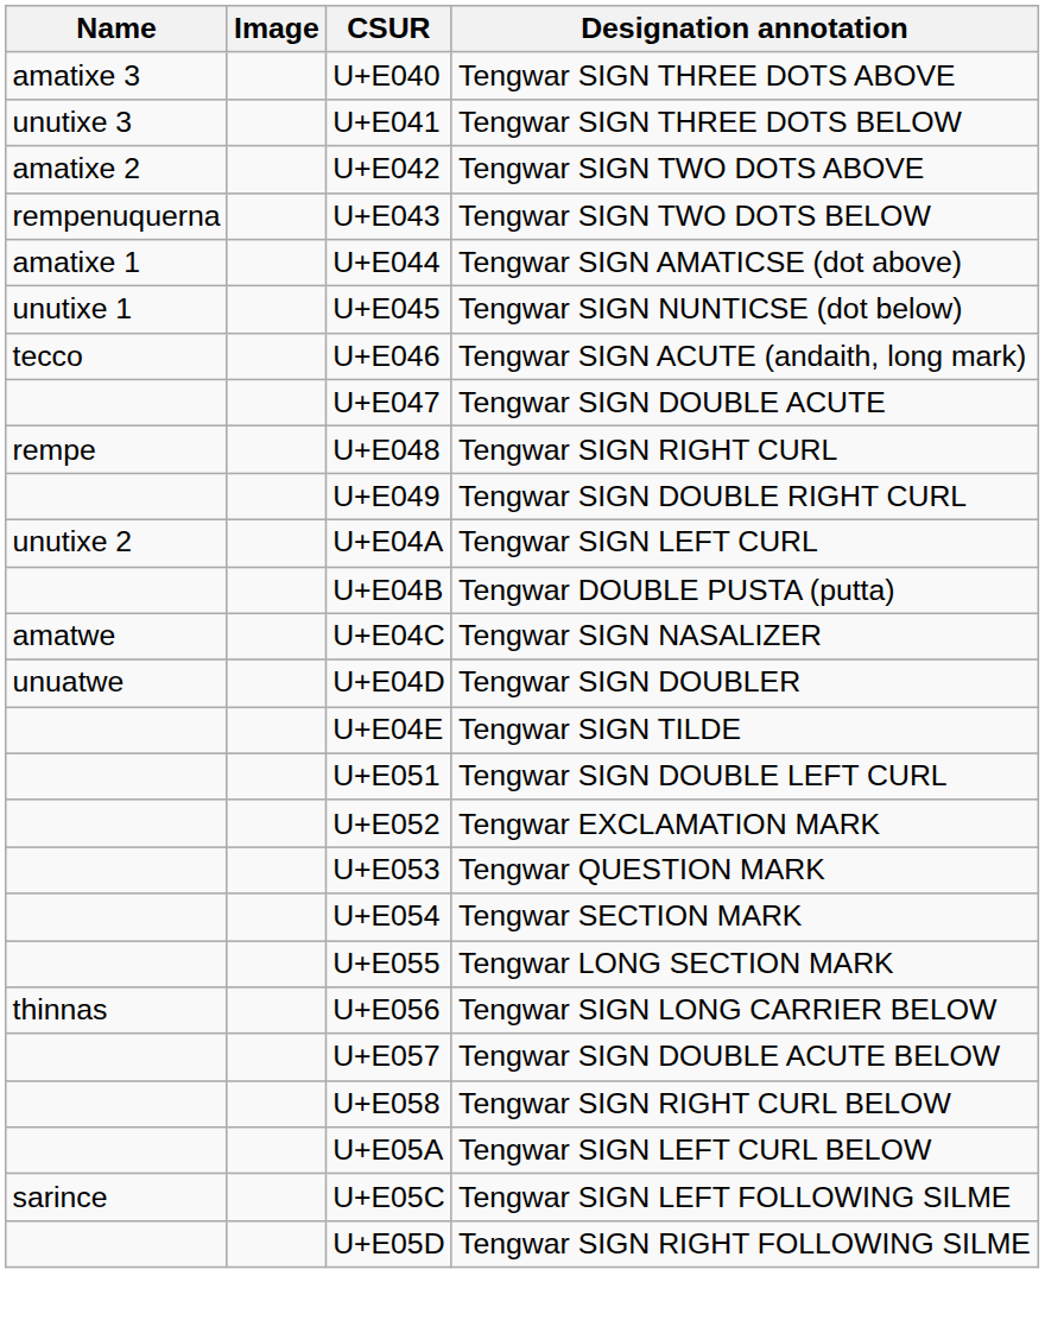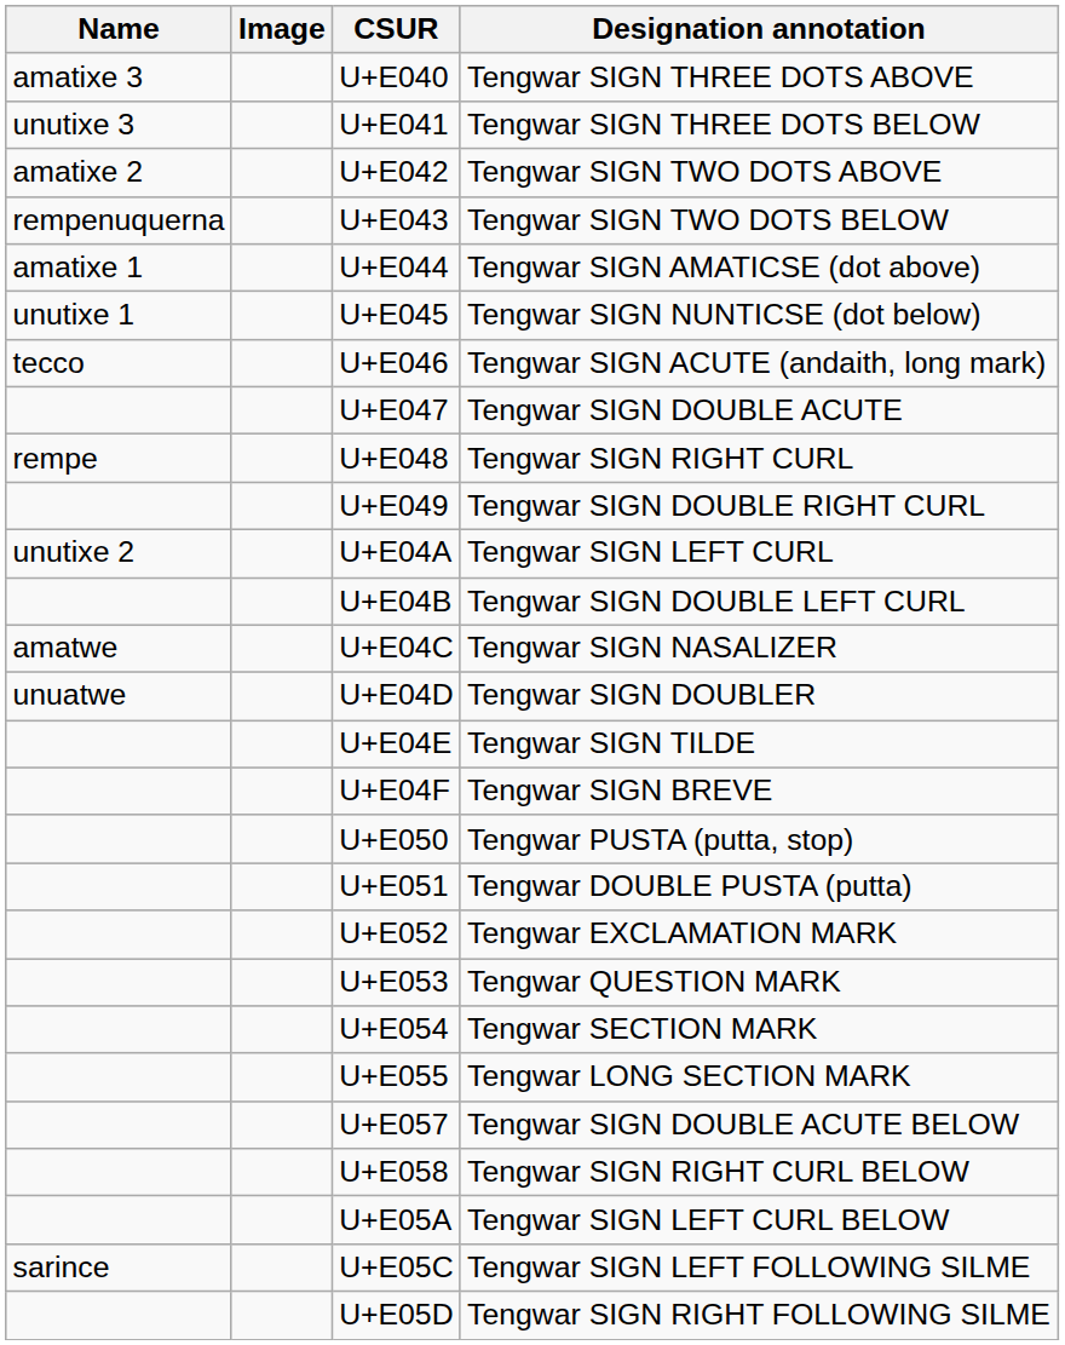 <table class="wikitable">
 <tr>
 <th>Name</th>
 <th>Image</th>
 <th>CSUR</th>
 <th>Designation annotation</th>
 </tr>
 <tr>
 <td>amatixe 3</td>
 <td></td>
 <td>U+E040</td>
 <td>Tengwar SIGN THREE DOTS ABOVE</td>
 </tr>
 <tr>
 <td>unutixe 3</td>
 <td></td>
 <td>U+E041</td>
 <td>Tengwar SIGN THREE DOTS BELOW</td>
 </tr>
 <tr>
 <td>amatixe 2</td>
 <td></td>
 <td>U+E042</td>
 <td>Tengwar SIGN TWO DOTS ABOVE</td>
 </tr>
 <tr>
 <td>rempenuquerna</td>
 <td></td>
 <td>U+E043</td>
 <td>Tengwar SIGN TWO DOTS BELOW</td>
 </tr>
 <tr>
 <td>amatixe 1</td>
 <td></td>
 <td>U+E044</td>
 <td>Tengwar SIGN AMATICSE (dot above)</td>
 </tr>
 <tr>
 <td>unutixe 1</td>
 <td></td>
 <td>U+E045</td>
 <td>Tengwar SIGN NUNTICSE (dot below)</td>
 </tr>
 <tr>
 <td>tecco</td>
 <td></td>
 <td>U+E046</td>
 <td>Tengwar SIGN ACUTE (andaith, long mark)</td>
 </tr>
 <tr>
 <td></td>
 <td></td>
 <td>U+E047</td>
 <td>Tengwar SIGN DOUBLE ACUTE</td>
 </tr>
 <tr>
 <td>rempe</td>
 <td></td>
 <td>U+E048</td>
 <td>Tengwar SIGN RIGHT CURL</td>
 </tr>
 <tr>
 <td></td>
 <td></td>
 <td>U+E049</td>
 <td>Tengwar SIGN DOUBLE RIGHT CURL</td>
 </tr>
 <tr>
 <td>unutixe 2</td>
 <td></td>
 <td>U+E04A</td>
 <td>Tengwar SIGN LEFT CURL</td>
 </tr>
 <tr>
 <td></td>
 <td></td>
 <td>U+E04B</td>
-<td>Tengwar DOUBLE PUSTA (putta)</td>
+<td>Tengwar SIGN DOUBLE LEFT CURL</td>
 </tr>
 <tr>
 <td>amatwe</td>
 <td></td>
 <td>U+E04C</td>
 <td>Tengwar SIGN NASALIZER</td>
 </tr>
 <tr>
 <td>unuatwe</td>
 <td></td>
 <td>U+E04D</td>
 <td>Tengwar SIGN DOUBLER</td>
 </tr>
 <tr>
 <td></td>
 <td></td>
 <td>U+E04E</td>
 <td>Tengwar SIGN TILDE</td>
 </tr>
 <tr>
 <td></td>
 <td></td>
+<td>U+E04F</td>
+<td>Tengwar SIGN BREVE</td>
+</tr>
+<tr>
+<td></td>
+<td></td>
+<td>U+E050</td>
+<td>Tengwar PUSTA (putta, stop)</td>
+</tr>
+<tr>
+<td></td>
+<td></td>
 <td>U+E051</td>
-<td>Tengwar SIGN DOUBLE LEFT CURL</td>
+<td>Tengwar DOUBLE PUSTA (putta)</td>
 </tr>
 <tr>
 <td></td>
 <td></td>
 <td>U+E052</td>
 <td>Tengwar EXCLAMATION MARK</td>
 </tr>
 <tr>
 <td></td>
 <td></td>
 <td>U+E053</td>
 <td>Tengwar QUESTION MARK</td>
 </tr>
 <tr>
 <td></td>
 <td></td>
 <td>U+E054</td>
 <td>Tengwar SECTION MARK</td>
 </tr>
 <tr>
 <td></td>
 <td></td>
 <td>U+E055</td>
 <td>Tengwar LONG SECTION MARK</td>
-</tr>
-<tr>
-<td>thinnas</td>
-<td></td>
-<td>U+E056</td>
-<td>Tengwar SIGN LONG CARRIER BELOW</td>
 </tr>
 <tr>
 <td></td>
 <td></td>
 <td>U+E057</td>
 <td>Tengwar SIGN DOUBLE ACUTE BELOW</td>
 </tr>
 <tr>
 <td></td>
 <td></td>
 <td>U+E058</td>
 <td>Tengwar SIGN RIGHT CURL BELOW</td>
 </tr>
 <tr>
 <td></td>
 <td></td>
 <td>U+E05A</td>
 <td>Tengwar SIGN LEFT CURL BELOW</td>
 </tr>
 <tr>
 <td>sarince</td>
 <td></td>
 <td>U+E05C</td>
 <td>Tengwar SIGN LEFT FOLLOWING SILME</td>
 </tr>
 <tr>
 <td></td>
 <td></td>
 <td>U+E05D</td>
 <td>Tengwar SIGN RIGHT FOLLOWING SILME</td>
 </tr>
 </table>
